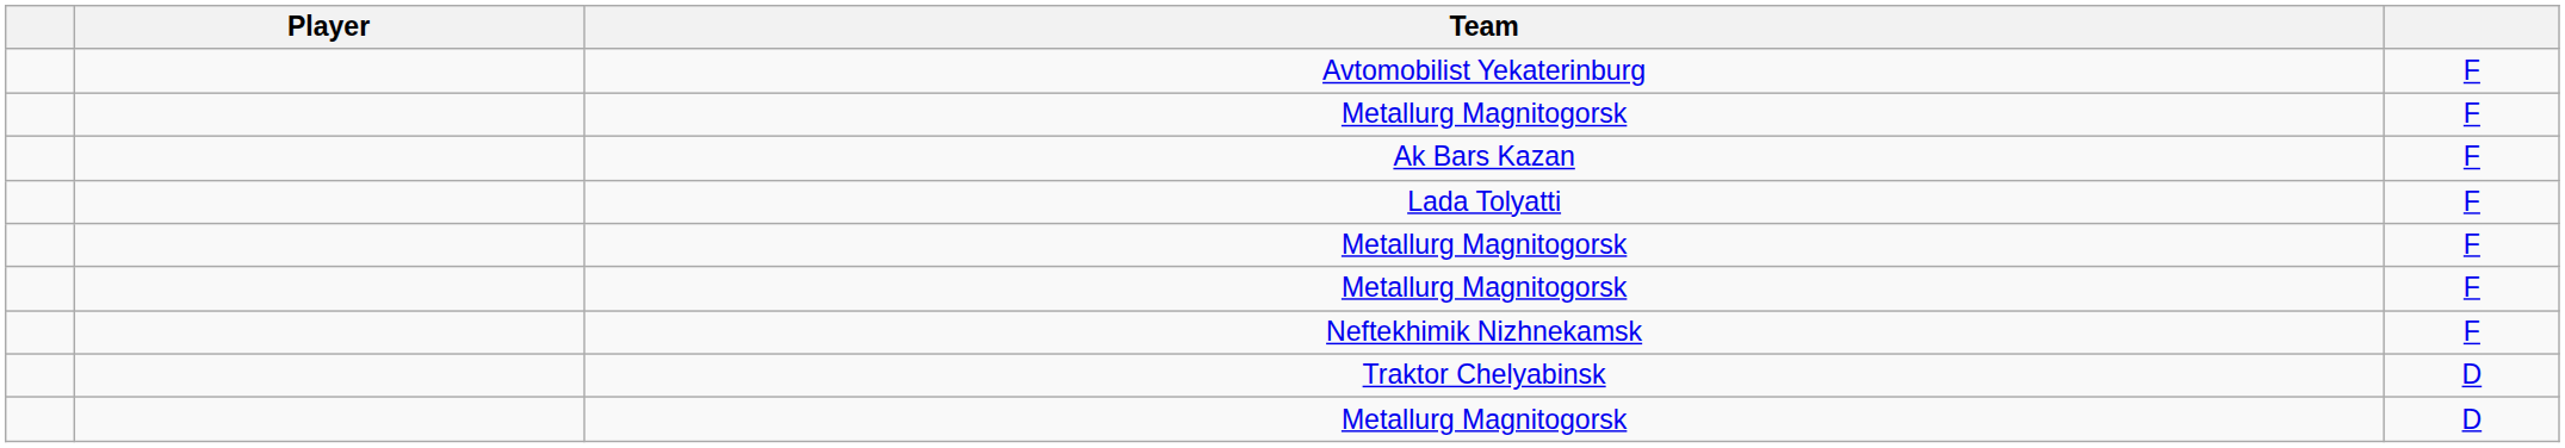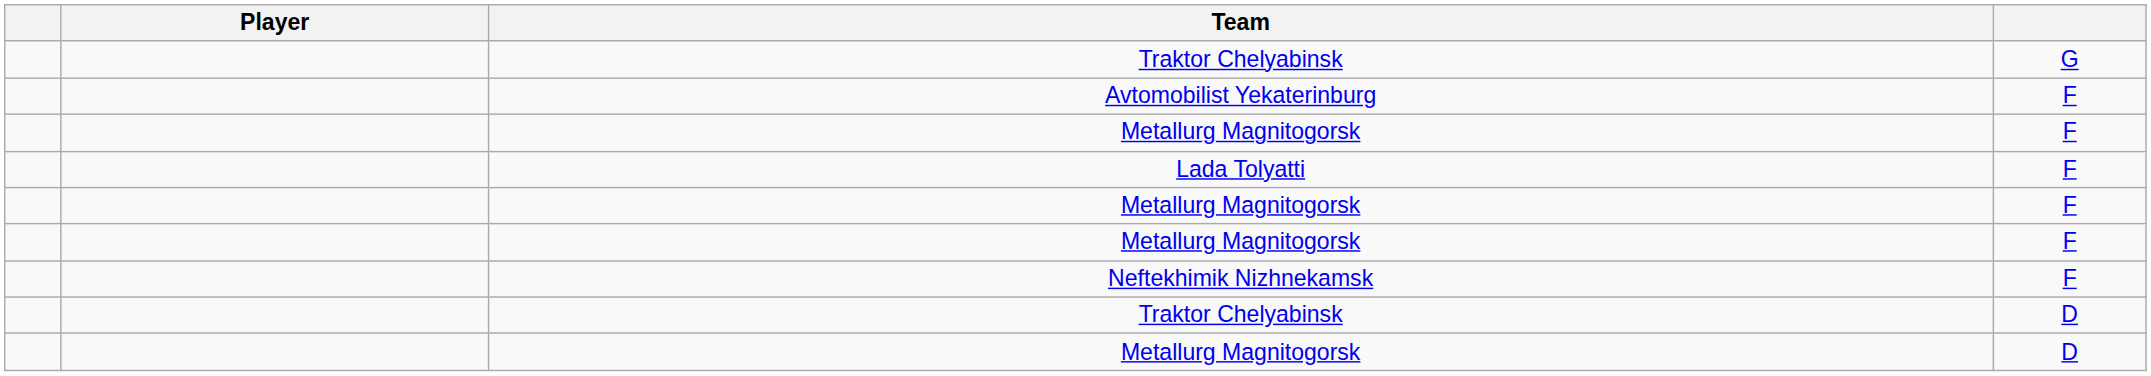 <table class="wikitable sortable" style="text-align:center" width="75%">
 <tr>
 <th></th>
 <th>Player</th>
 <th>Team</th>
 <th></th>
+</tr>
+<tr>
+<td></td>
+<td></td>
+<td><a href='#'>Traktor Chelyabinsk</a></td>
+<td><a href='#'>G</a></td>
 </tr>
 <tr>
 <td></td>
 <td></td>
 <td><a href='#'>Avtomobilist Yekaterinburg</a></td>
 <td><a href='#'>F</a></td>
 </tr>
 <tr>
 <td></td>
 <td></td>
 <td><a href='#'>Metallurg Magnitogorsk</a></td>
-<td><a href='#'>F</a></td>
-</tr>
-<tr>
-<td></td>
-<td></td>
-<td><a href='#'>Ak Bars Kazan</a></td>
 <td><a href='#'>F</a></td>
 </tr>
 <tr>
 <td></td>
 <td></td>
 <td><a href='#'>Lada Tolyatti</a></td>
 <td><a href='#'>F</a></td>
 </tr>
 <tr>
 <td></td>
 <td></td>
 <td><a href='#'>Metallurg Magnitogorsk</a></td>
 <td><a href='#'>F</a></td>
 </tr>
 <tr>
 <td></td>
 <td></td>
 <td><a href='#'>Metallurg Magnitogorsk</a></td>
 <td><a href='#'>F</a></td>
 </tr>
 <tr>
 <td></td>
 <td></td>
 <td><a href='#'>Neftekhimik Nizhnekamsk</a></td>
 <td><a href='#'>F</a></td>
 </tr>
 <tr>
 <td></td>
 <td></td>
 <td><a href='#'>Traktor Chelyabinsk</a></td>
 <td><a href='#'>D</a></td>
 </tr>
 <tr>
 <td></td>
 <td></td>
 <td><a href='#'>Metallurg Magnitogorsk</a></td>
 <td><a href='#'>D</a></td>
 </tr>
 </table>
